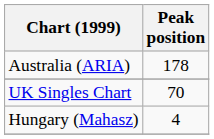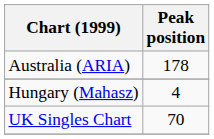 <table class="wikitable sortable">
 <tr>
 <th>Chart (1999)</th>
 <th>Peak<br>position</th>
 </tr>
 <tr>
 <td>Australia (<a href='#'>ARIA</a>)</td>
 <td align="center">178</td>
 </tr>
 <tr>
 </tr>
 <tr>
 </tr>
 <tr>
 </tr>
 <tr>
+<td>Hungary (<a href='#'>Mahasz</a>)</td>
+<td align="center">4</td>
+</tr>
+<tr>
 <td><a href='#'>UK Singles Chart</a></td>
 <td align="center">70</td>
-</tr>
-<tr>
-<td>Hungary (<a href='#'>Mahasz</a>)</td>
-<td align="center">4</td>
 </tr>
 <tr>
 </tr>
 <tr>
 </tr>
 <tr>
 </tr>
 </table>
